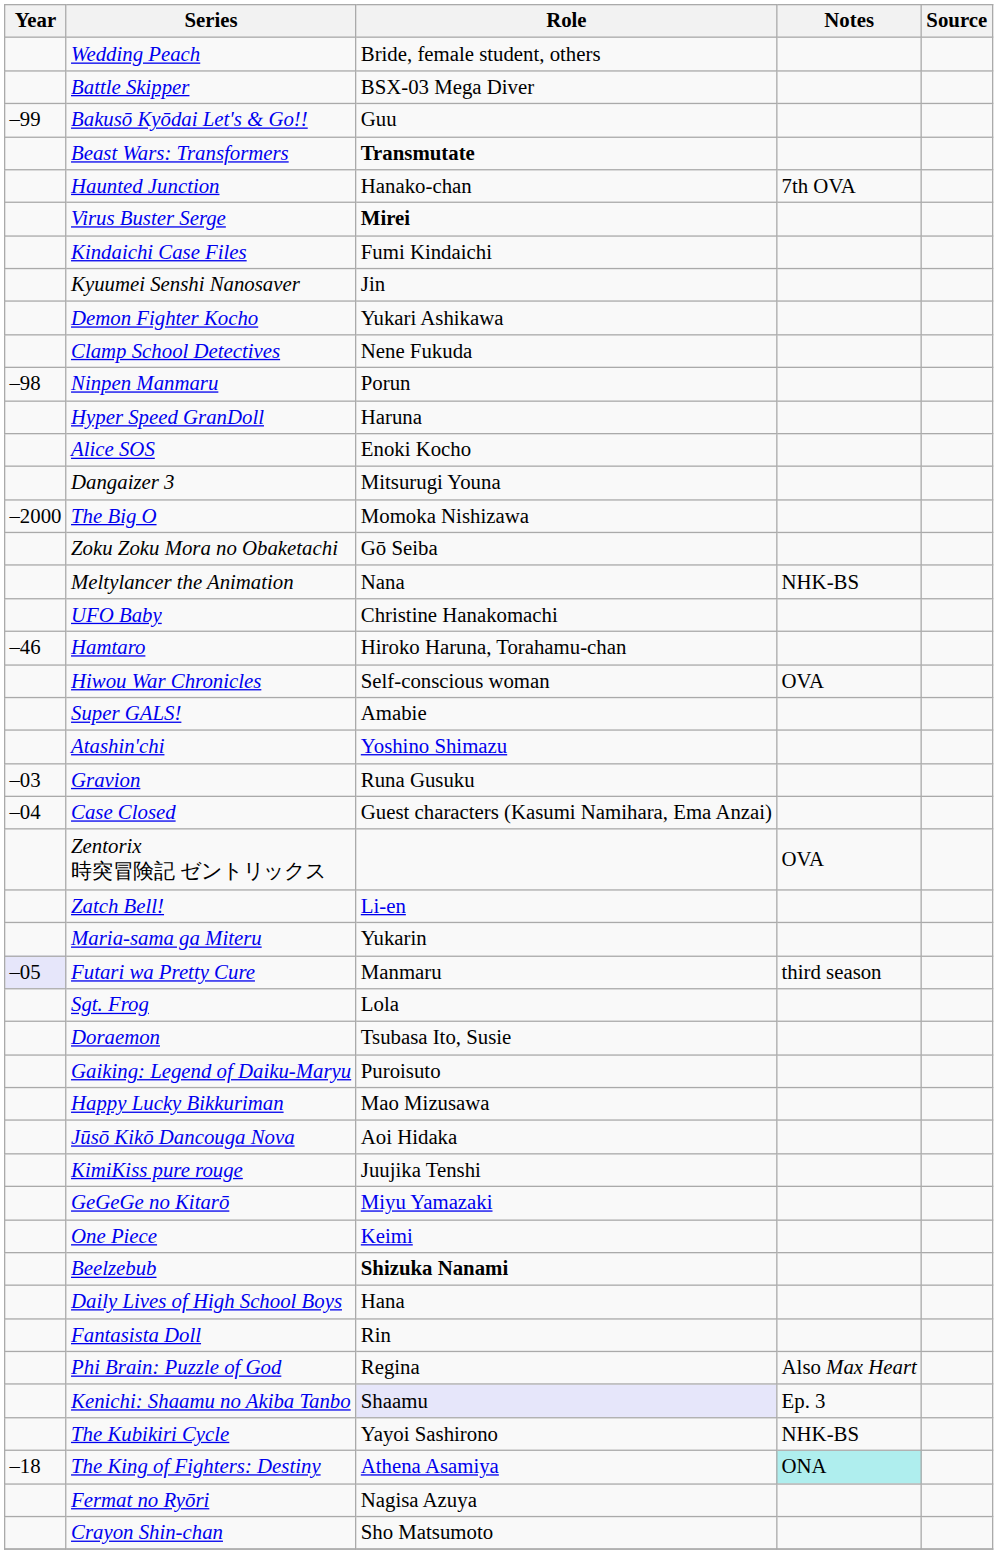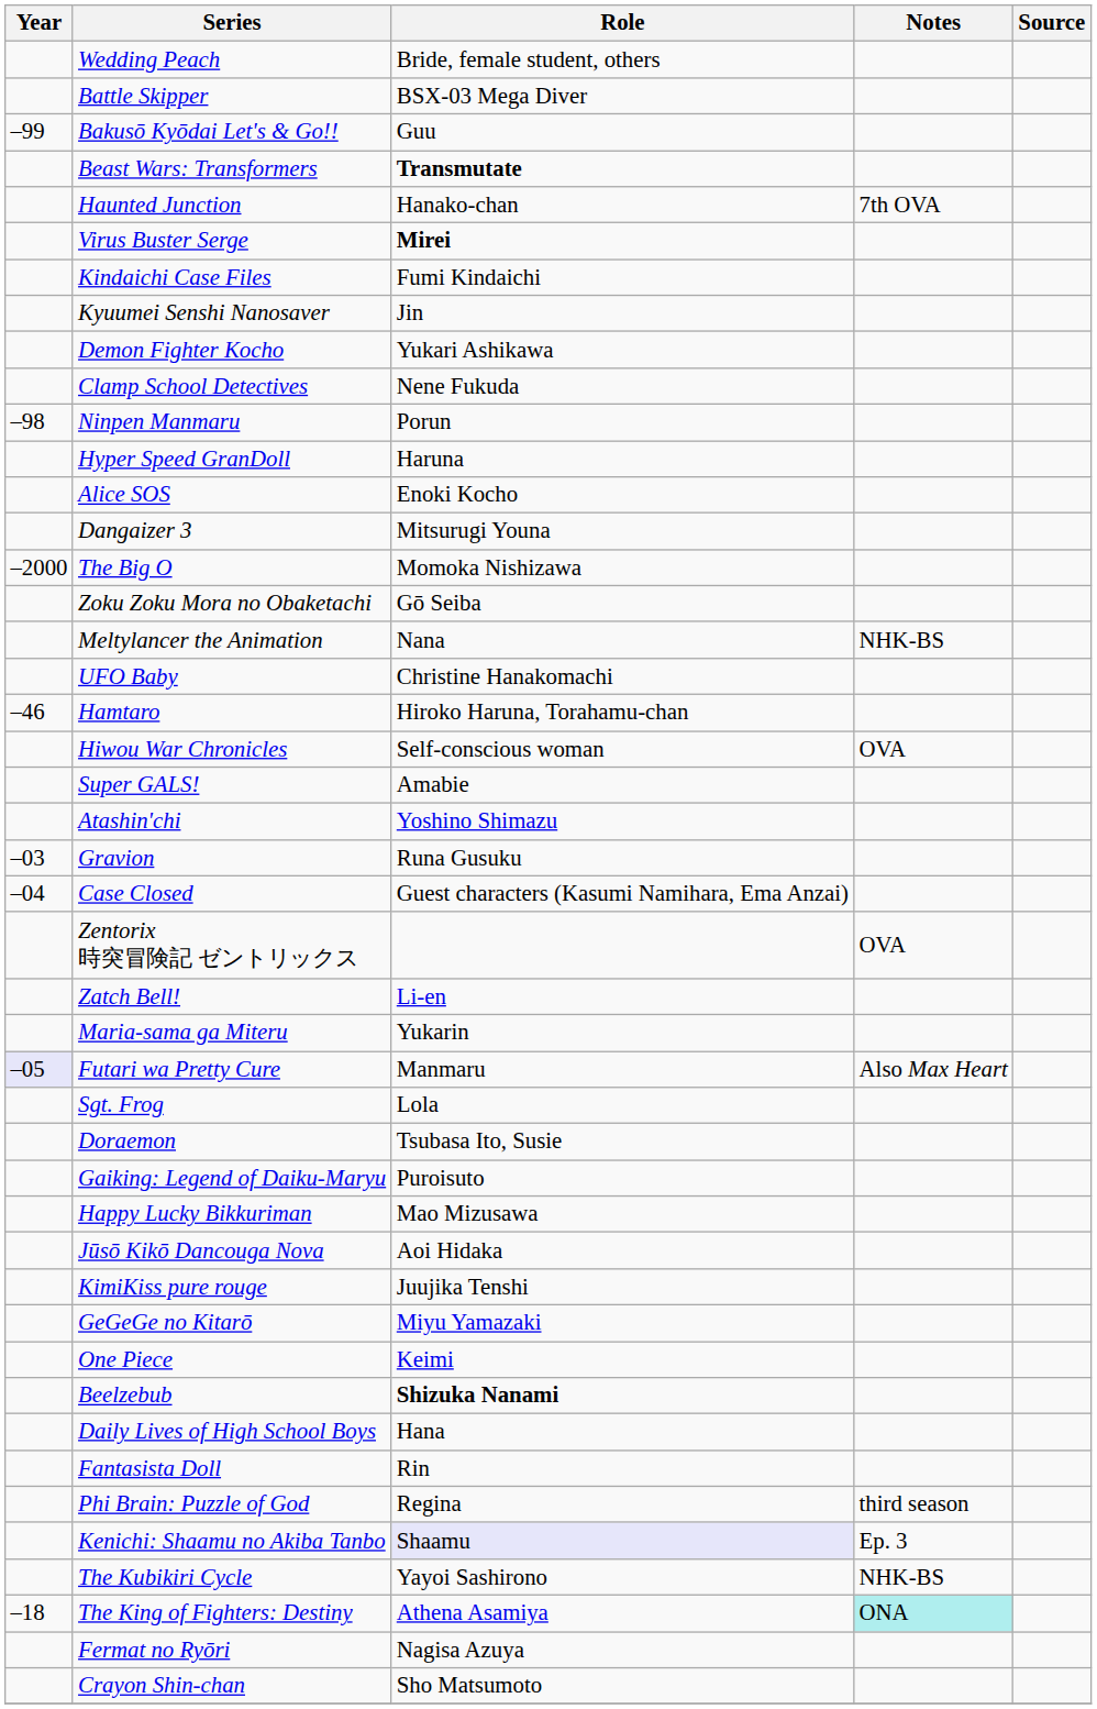 <table class="wikitable sortable plainrowheaders">
 <tr>
 <th>Year</th>
 <th>Series</th>
 <th>Role</th>
 <th class="unsortable">Notes</th>
 <th class="unsortable">Source</th>
 </tr>
 <tr>
 <td></td>
 <td><em><a href='#'>Wedding Peach</a></em></td>
 <td>Bride, female student, others</td>
 <td></td>
 <td></td>
 </tr>
 <tr>
 <td></td>
 <td><em><a href='#'>Battle Skipper</a></em></td>
 <td>BSX-03 Mega Diver</td>
 <td></td>
 <td></td>
 </tr>
 <tr>
 <td>–99</td>
 <td><em><a href='#'>Bakusō Kyōdai Let's & Go!!</a></em></td>
 <td>Guu</td>
 <td></td>
 <td></td>
 </tr>
 <tr>
 <td></td>
 <td><em><a href='#'>Beast Wars: Transformers</a></em></td>
 <td><strong>Transmutate</strong></td>
 <td></td>
 <td></td>
 </tr>
 <tr>
 <td></td>
 <td><em><a href='#'>Haunted Junction</a></em></td>
 <td>Hanako-chan</td>
 <td>7th OVA</td>
 <td></td>
 </tr>
 <tr>
 <td></td>
 <td><em><a href='#'>Virus Buster Serge</a></em></td>
 <td><strong>Mirei</strong></td>
 <td></td>
 <td></td>
 </tr>
 <tr>
 <td></td>
 <td><em><a href='#'>Kindaichi Case Files</a></em></td>
 <td>Fumi Kindaichi</td>
 <td></td>
 <td></td>
 </tr>
 <tr>
 <td></td>
 <td><em>Kyuumei Senshi Nanosaver</em></td>
 <td>Jin</td>
 <td></td>
 <td></td>
 </tr>
 <tr>
 <td></td>
 <td><em><a href='#'>Demon Fighter Kocho</a></em></td>
 <td>Yukari Ashikawa</td>
 <td></td>
 <td></td>
 </tr>
 <tr>
 <td></td>
 <td><em><a href='#'>Clamp School Detectives</a></em></td>
 <td>Nene Fukuda</td>
 <td></td>
 <td></td>
 </tr>
 <tr>
 <td>–98</td>
 <td><em><a href='#'>Ninpen Manmaru</a></em></td>
 <td>Porun</td>
 <td></td>
 <td></td>
 </tr>
 <tr>
 <td></td>
 <td><em><a href='#'>Hyper Speed GranDoll</a></em></td>
 <td>Haruna</td>
 <td></td>
 <td></td>
 </tr>
 <tr>
 <td></td>
 <td><em><a href='#'>Alice SOS</a></em></td>
 <td>Enoki Kocho</td>
 <td></td>
 <td></td>
 </tr>
 <tr>
 <td></td>
 <td><em>Dangaizer 3</em></td>
 <td>Mitsurugi Youna</td>
 <td></td>
 <td></td>
 </tr>
 <tr>
 <td>–2000</td>
 <td><em><a href='#'>The Big O</a></em></td>
 <td>Momoka Nishizawa</td>
 <td></td>
 <td></td>
 </tr>
 <tr>
 <td></td>
 <td><em>Zoku Zoku Mora no Obaketachi</em></td>
 <td>Gō Seiba</td>
 <td></td>
 <td></td>
 </tr>
 <tr>
 <td></td>
 <td><em>Meltylancer the Animation</em></td>
 <td>Nana</td>
 <td>NHK-BS</td>
 <td></td>
 </tr>
 <tr>
 <td></td>
 <td><em><a href='#'>UFO Baby</a></em></td>
 <td>Christine Hanakomachi</td>
 <td></td>
 <td></td>
 </tr>
 <tr>
 <td>–46</td>
 <td><em><a href='#'>Hamtaro</a></em></td>
 <td>Hiroko Haruna, Torahamu-chan</td>
 <td></td>
 <td></td>
 </tr>
 <tr>
 <td></td>
 <td><em><a href='#'>Hiwou War Chronicles</a></em></td>
 <td>Self-conscious woman</td>
 <td>OVA</td>
 <td></td>
 </tr>
 <tr>
 <td></td>
 <td><em><a href='#'>Super GALS!</a></em></td>
 <td>Amabie</td>
 <td></td>
 <td></td>
 </tr>
 <tr>
 <td></td>
 <td><em><a href='#'>Atashin'chi</a></em></td>
 <td><a href='#'>Yoshino Shimazu</a></td>
 <td></td>
 <td></td>
 </tr>
 <tr>
 <td>–03</td>
 <td><em><a href='#'>Gravion</a></em></td>
 <td>Runa Gusuku</td>
 <td></td>
 <td></td>
 </tr>
 <tr>
 <td>–04</td>
 <td><em><a href='#'>Case Closed</a></em></td>
 <td>Guest characters (Kasumi Namihara, Ema Anzai)</td>
 <td></td>
 <td></td>
 </tr>
 <tr>
 <td></td>
 <td><em>Zentorix</em><br> 時突冒険記 ゼントリックス</td>
 <td></td>
 <td>OVA</td>
 <td></td>
 </tr>
 <tr>
 <td></td>
 <td><em><a href='#'>Zatch Bell!</a></em></td>
 <td><a href='#'>Li-en</a></td>
 <td></td>
 <td></td>
 </tr>
 <tr>
 <td></td>
 <td><em><a href='#'>Maria-sama ga Miteru</a></em></td>
 <td>Yukarin</td>
 <td></td>
 <td></td>
 </tr>
 <tr>
 <td style="background: lavender;">–05</td>
 <td><em><a href='#'>Futari wa Pretty Cure</a></em></td>
 <td>Manmaru</td>
-<td>third season</td>
+<td>Also <em>Max Heart</em></td>
 <td></td>
 </tr>
 <tr>
 <td></td>
 <td><em><a href='#'>Sgt. Frog</a></em></td>
 <td>Lola</td>
 <td></td>
 <td></td>
 </tr>
 <tr>
 <td></td>
 <td><em><a href='#'>Doraemon</a></em></td>
 <td>Tsubasa Ito, Susie</td>
 <td></td>
 <td></td>
 </tr>
 <tr>
 <td></td>
 <td><em><a href='#'>Gaiking: Legend of Daiku-Maryu</a></em></td>
 <td>Puroisuto</td>
 <td></td>
 <td></td>
 </tr>
 <tr>
 <td></td>
 <td><em><a href='#'>Happy Lucky Bikkuriman</a></em></td>
 <td>Mao Mizusawa</td>
 <td></td>
 <td></td>
 </tr>
 <tr>
 <td></td>
 <td><em><a href='#'>Jūsō Kikō Dancouga Nova</a></em></td>
 <td>Aoi Hidaka</td>
 <td></td>
 <td></td>
 </tr>
 <tr>
 <td></td>
 <td><em><a href='#'>KimiKiss pure rouge</a></em></td>
 <td>Juujika Tenshi</td>
 <td></td>
 <td></td>
 </tr>
 <tr>
 <td></td>
 <td><em><a href='#'>GeGeGe no Kitarō</a></em></td>
 <td><a href='#'>Miyu Yamazaki</a></td>
 <td></td>
 <td></td>
 </tr>
 <tr>
 <td></td>
 <td><em><a href='#'>One Piece</a></em></td>
 <td><a href='#'>Keimi</a></td>
 <td></td>
 </tr>
 <tr>
 <td></td>
 <td><em><a href='#'>Beelzebub</a></em></td>
 <td><strong>Shizuka Nanami</strong></td>
 <td></td>
 <td></td>
 </tr>
 <tr>
 <td></td>
 <td><em><a href='#'>Daily Lives of High School Boys</a></em></td>
 <td>Hana</td>
 <td></td>
 <td></td>
 </tr>
 <tr>
 <td></td>
 <td><em><a href='#'>Fantasista Doll</a></em></td>
 <td>Rin</td>
 <td></td>
 <td></td>
 </tr>
 <tr>
 <td></td>
 <td><em><a href='#'>Phi Brain: Puzzle of God</a></em></td>
 <td>Regina</td>
-<td>Also <em>Max Heart</em></td>
+<td>third season</td>
 <td></td>
 </tr>
 <tr>
 <td></td>
 <td><em><a href='#'>Kenichi: Shaamu no Akiba Tanbo</a></em></td>
 <td style="background: lavender;">Shaamu</td>
 <td>Ep. 3</td>
 <td></td>
 </tr>
 <tr>
 <td></td>
 <td><em><a href='#'>The Kubikiri Cycle</a></em></td>
 <td>Yayoi Sashirono</td>
 <td>NHK-BS</td>
 <td></td>
 </tr>
 <tr>
 <td>–18</td>
 <td><em><a href='#'>The King of Fighters: Destiny</a></em></td>
 <td><a href='#'>Athena Asamiya</a></td>
 <td style="background: paleturquoise;">ONA</td>
 <td></td>
 </tr>
 <tr>
 <td></td>
 <td><em><a href='#'>Fermat no Ryōri</a></em></td>
 <td>Nagisa Azuya</td>
 <td></td>
 <td></td>
 </tr>
 <tr>
 <td>  </td>
 <td><em><a href='#'>Crayon Shin-chan</a></em></td>
 <td>Sho Matsumoto</td>
 <td></td>
 <td></td>
 </tr>
 <tr>
 </tr>
 </table>
